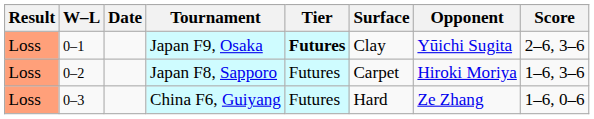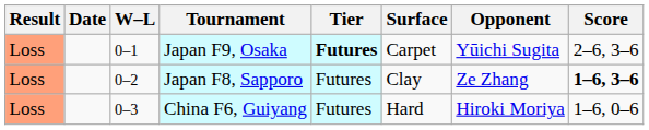 <table class="sortable wikitable">
 <tr>
 <th>Result</th>
+<th>Date</th>
 <th class="unsortable">W–L</th>
-<th>Date</th>
 <th>Tournament</th>
 <th>Tier</th>
 <th>Surface</th>
 <th>Opponent</th>
 <th class="unsortable">Score</th>
 </tr>
 <tr>
 <td bgcolor=FFA07A>Loss</td>
+<td></td>
 <td><small>0–1</small></td>
-<td></td>
 <td style="background:#cffcff;">Japan F9, <a href='#'>Osaka</a></td>
 <td style="background:#cffcff;"><strong>Futures</strong></td>
-<td>Clay</td>
+<td>Carpet</td>
 <td> <a href='#'>Yūichi Sugita</a></td>
 <td>2–6, 3–6</td>
 </tr>
 <tr>
 <td bgcolor=FFA07A>Loss</td>
+<td></td>
 <td><small>0–2</small></td>
-<td></td>
 <td style="background:#cffcff;">Japan F8, <a href='#'>Sapporo</a></td>
 <td style="background:#cffcff;">Futures</td>
-<td>Carpet</td>
-<td> <a href='#'>Hiroki Moriya</a></td>
-<td>1–6, 3–6</td>
+<td>Clay</td>
+<td> <a href='#'>Ze Zhang</a></td>
+<td><strong>1–6, 3–6</strong></td>
 </tr>
 <tr>
 <td bgcolor=FFA07A>Loss</td>
+<td></td>
 <td><small>0–3</small></td>
-<td></td>
 <td style="background:#cffcff;">China F6, <a href='#'>Guiyang</a></td>
 <td style="background:#cffcff;">Futures</td>
 <td>Hard</td>
-<td> <a href='#'>Ze Zhang</a></td>
+<td> <a href='#'>Hiroki Moriya</a></td>
 <td>1–6, 0–6</td>
 </tr>
 </table>
